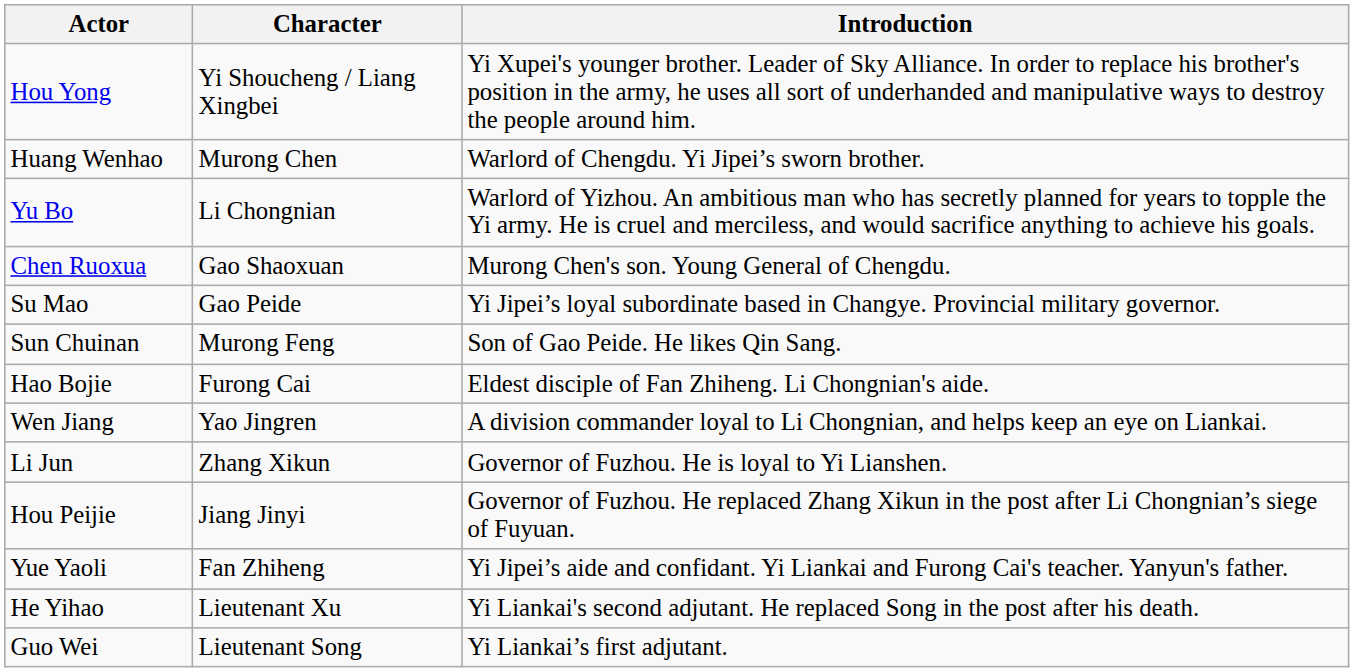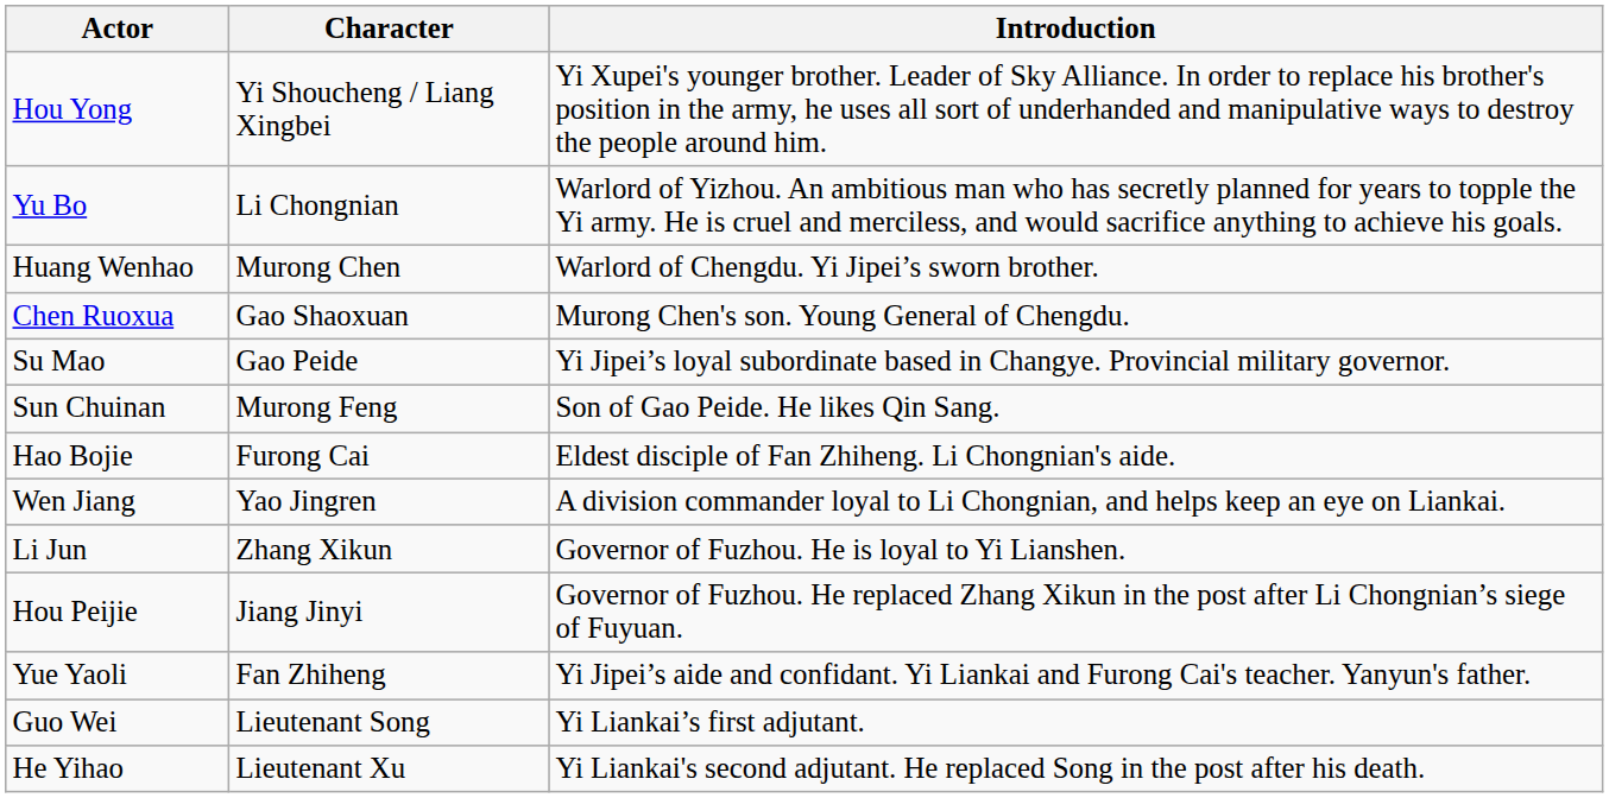 <table class="wikitable">
 <tr>
 <th style="width:14%">Actor</th>
 <th style="width:20%">Character</th>
 <th>Introduction</th>
 </tr>
 <tr>
 <td><a href='#'>Hou Yong</a></td>
 <td>Yi Shoucheng / Liang Xingbei</td>
 <td>Yi Xupei's younger brother. Leader of Sky Alliance. In order to replace his brother's position in the army, he uses all sort of underhanded and manipulative ways to destroy the people around him.</td>
 </tr>
 <tr>
+<td><a href='#'>Yu Bo</a></td>
+<td>Li Chongnian</td>
+<td>Warlord of Yizhou. An ambitious man who has secretly planned for years to topple the Yi army. He is cruel and merciless, and would sacrifice anything to achieve his goals.</td>
+</tr>
+<tr>
 <td>Huang Wenhao</td>
 <td>Murong Chen</td>
 <td>Warlord of Chengdu. Yi Jipei’s sworn brother.</td>
-</tr>
-<tr>
-<td><a href='#'>Yu Bo</a></td>
-<td>Li Chongnian</td>
-<td>Warlord of Yizhou. An ambitious man who has secretly planned for years to topple the Yi army. He is cruel and merciless, and would sacrifice anything to achieve his goals.</td>
 </tr>
 <tr>
 <td><a href='#'>Chen Ruoxua</a></td>
 <td>Gao Shaoxuan</td>
 <td>Murong Chen's son. Young General of Chengdu.</td>
 </tr>
 <tr>
 <td>Su Mao</td>
 <td>Gao Peide</td>
 <td>Yi Jipei’s loyal subordinate based in Changye. Provincial military governor.</td>
 </tr>
 <tr>
 <td>Sun Chuinan</td>
 <td>Murong Feng</td>
 <td>Son of Gao Peide. He likes Qin Sang.</td>
 </tr>
 <tr>
 <td>Hao Bojie</td>
 <td>Furong Cai</td>
 <td>Eldest disciple of Fan Zhiheng. Li Chongnian's aide.</td>
 </tr>
 <tr>
 <td>Wen Jiang</td>
 <td>Yao Jingren</td>
 <td>A division commander loyal to Li Chongnian, and helps keep an eye on Liankai.</td>
 </tr>
 <tr>
 <td>Li Jun</td>
 <td>Zhang Xikun</td>
 <td>Governor of Fuzhou. He is loyal to Yi Lianshen.</td>
 </tr>
 <tr>
 <td>Hou Peijie</td>
 <td>Jiang Jinyi</td>
 <td>Governor of Fuzhou. He replaced Zhang Xikun in the post after Li Chongnian’s siege of Fuyuan.</td>
 </tr>
 <tr>
 <td>Yue Yaoli</td>
 <td>Fan Zhiheng</td>
 <td>Yi Jipei’s aide and confidant. Yi Liankai and Furong Cai's teacher. Yanyun's father.</td>
 </tr>
 <tr>
+<td>Guo Wei</td>
+<td>Lieutenant Song</td>
+<td>Yi Liankai’s first adjutant.</td>
+</tr>
+<tr>
 <td>He Yihao</td>
 <td>Lieutenant Xu</td>
 <td>Yi Liankai's second adjutant. He replaced Song in the post after his death.</td>
 </tr>
-<tr>
-<td>Guo Wei</td>
-<td>Lieutenant Song</td>
-<td>Yi Liankai’s first adjutant.</td>
-</tr>
 </table>
